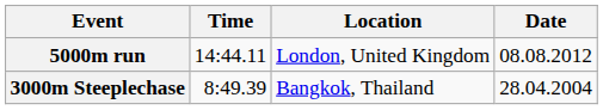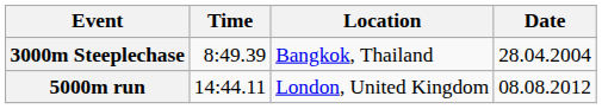 <table class="wikitable plainrowheaders">
 <tr>
 <th>Event</th>
 <th>Time</th>
 <th>Location</th>
 <th>Date</th>
 </tr>
 <tr>
+<th>3000m Steeplechase</th>
+<td align=right>8:49.39</td>
+<td> <a href='#'>Bangkok</a>, Thailand</td>
+<td align=right>28.04.2004</td>
+</tr>
+<tr>
 <th>5000m run</th>
 <td align=right>14:44.11</td>
 <td> <a href='#'>London</a>, United Kingdom</td>
 <td align=right>08.08.2012</td>
 </tr>
-<tr>
-<th>3000m Steeplechase</th>
-<td align=right>8:49.39</td>
-<td> <a href='#'>Bangkok</a>, Thailand</td>
-<td align=right>28.04.2004</td>
-</tr>
 </table>
